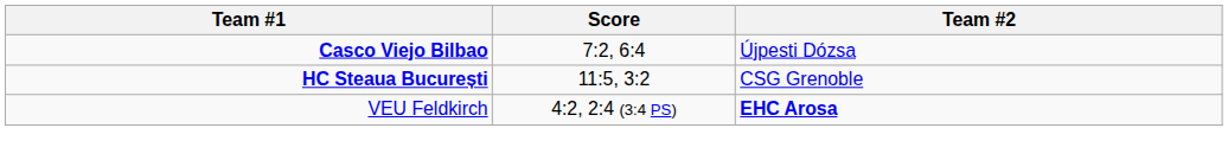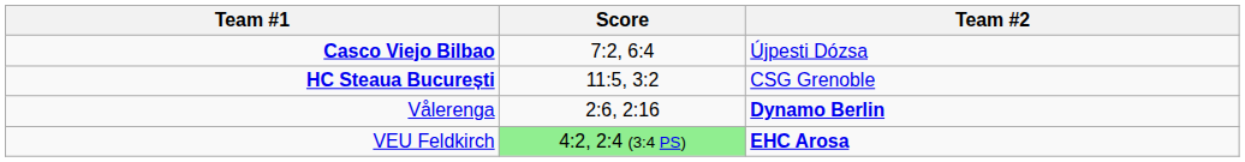 <table class="wikitable" style="text-align: center;">
 <tr>
 <th width=22%>Team #1</th>
 <th width=11%>Score</th>
 <th width=22%>Team #2</th>
 </tr>
 <tr>
 <td style="text-align: right;"><strong><a href='#'>Casco Viejo Bilbao</a></strong> </td>
 <td>7:2, 6:4</td>
 <td style="text-align: left;"> <a href='#'>Újpesti Dózsa</a></td>
 </tr>
 <tr>
 <td style="text-align: right;"><strong><a href='#'>HC Steaua București</a></strong> </td>
 <td>11:5, 3:2</td>
 <td style="text-align: left;"> <a href='#'>CSG Grenoble</a></td>
 </tr>
 <tr>
+<td style="text-align: right;"><a href='#'>Vålerenga</a> </td>
+<td>2:6, 2:16</td>
+<td style="text-align: left;"> <strong><a href='#'>Dynamo Berlin</a></strong></td>
+</tr>
+<tr>
 <td style="text-align: right;"><a href='#'>VEU Feldkirch</a> </td>
-<td>4:2, 2:4  <small>(3:4 <a href='#'>PS</a>)</small></td>
+<td style="background: lightgreen;">4:2, 2:4  <small>(3:4 <a href='#'>PS</a>)</small></td>
 <td style="text-align: left;"> <strong><a href='#'>EHC Arosa</a></strong></td>
 </tr>
 </table>
